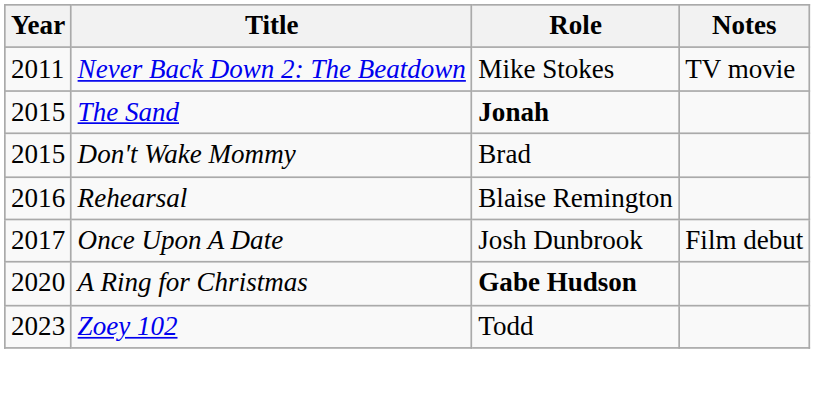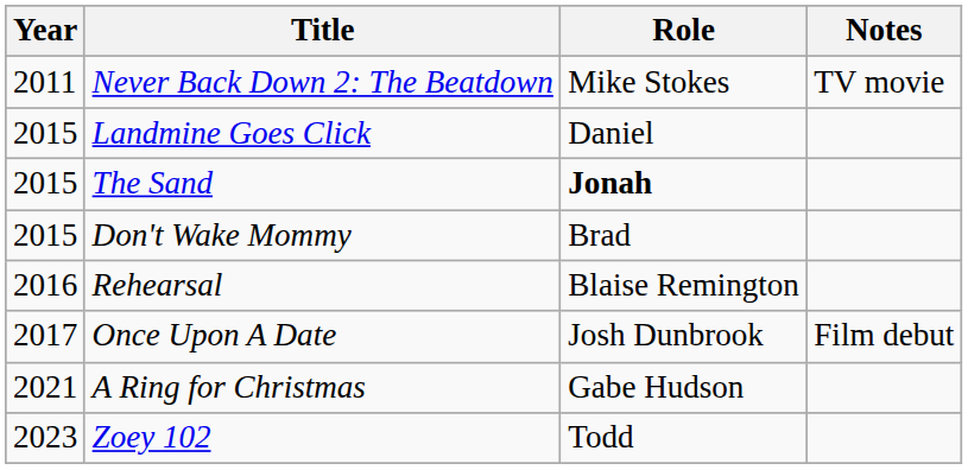 <table class="wikitable sortable">
 <tr>
 <th>Year</th>
 <th>Title</th>
 <th>Role</th>
 <th class="unsortable">Notes</th>
 </tr>
 <tr>
 <td>2011</td>
 <td><em><a href='#'>Never Back Down 2: The Beatdown</a></em></td>
 <td>Mike Stokes</td>
 <td>TV movie</td>
+</tr>
+<tr>
+<td>2015</td>
+<td><em><a href='#'>Landmine Goes Click</a></em></td>
+<td>Daniel</td>
+<td></td>
 </tr>
 <tr>
 <td>2015</td>
 <td><em><a href='#'>The Sand</a></em></td>
 <td><strong>Jonah</strong></td>
 <td></td>
 </tr>
 <tr>
 <td>2015</td>
 <td><em>Don't Wake Mommy</em></td>
 <td>Brad</td>
 <td></td>
 </tr>
 <tr>
 <td>2016</td>
 <td><em>Rehearsal</em></td>
 <td>Blaise Remington</td>
 <td></td>
 </tr>
 <tr>
 <td>2017</td>
 <td><em>Once Upon A Date</em></td>
 <td>Josh Dunbrook</td>
 <td>Film debut</td>
 </tr>
 <tr>
-<td>2020</td>
+<td>2021</td>
 <td><em>A Ring for Christmas</em></td>
-<td><strong>Gabe Hudson</strong></td>
+<td>Gabe Hudson</td>
 <td></td>
 </tr>
 <tr>
 <td>2023</td>
 <td><em><a href='#'>Zoey 102</a></em></td>
 <td>Todd</td>
 <td></td>
 </tr>
 </table>
